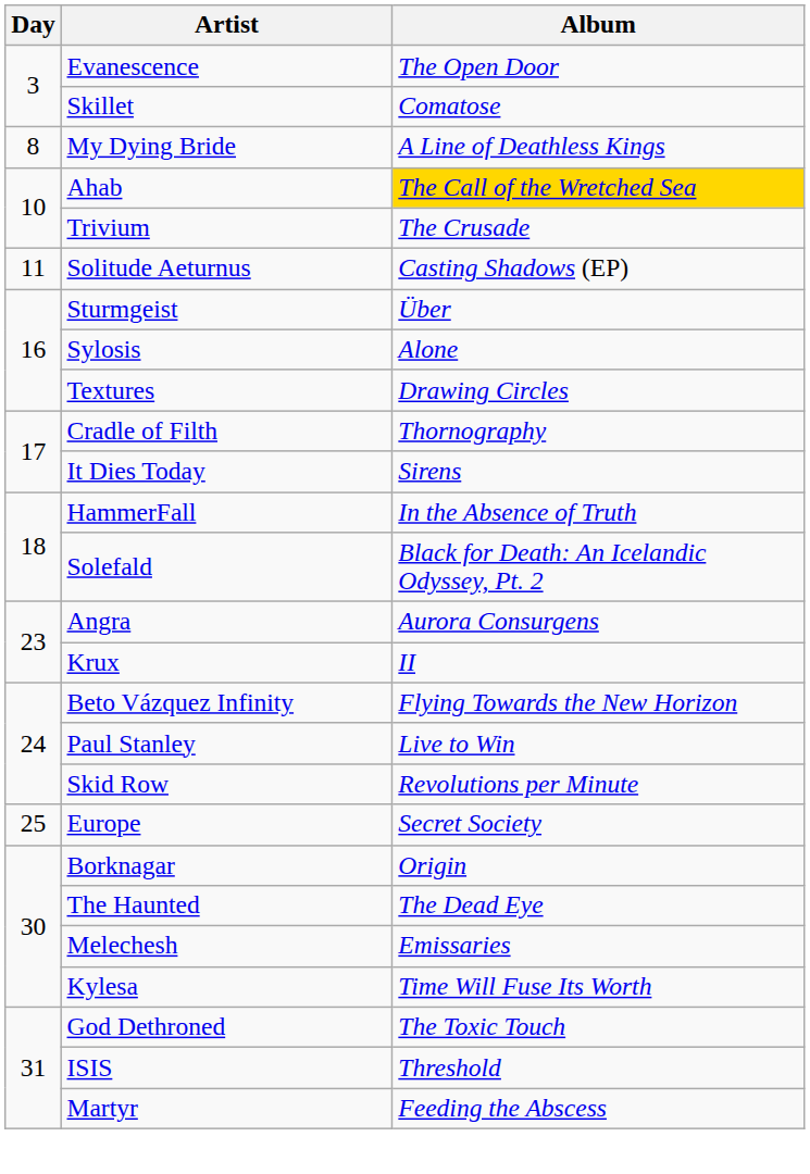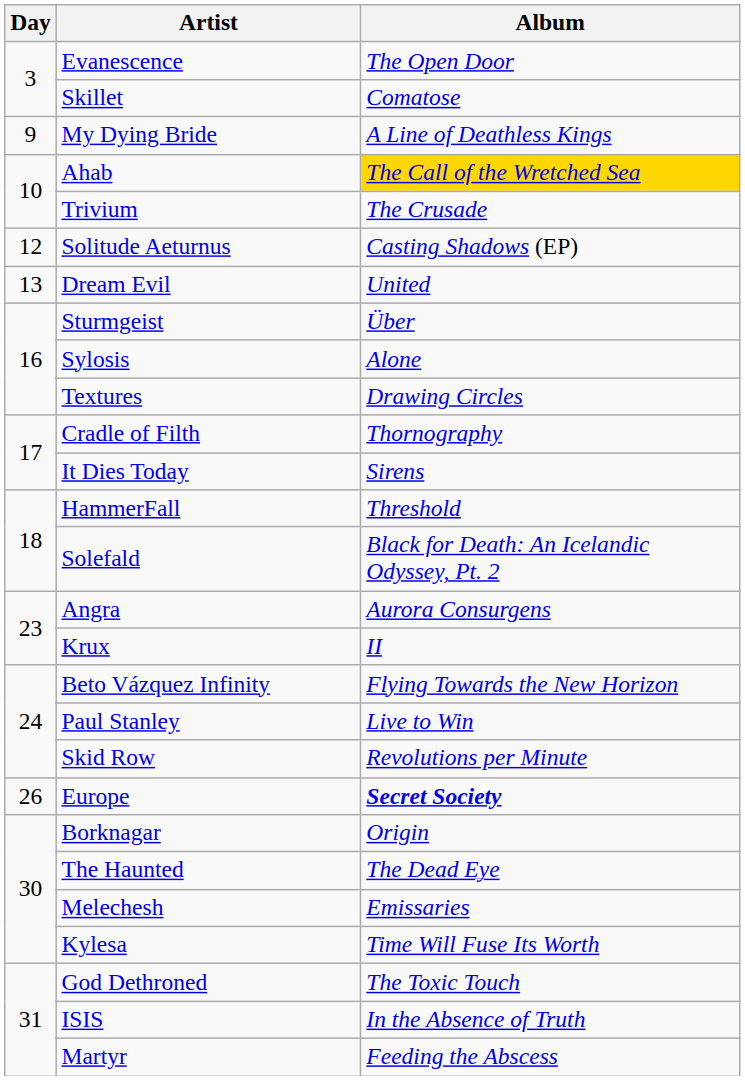 <table class="wikitable" border="1">
 <tr>
 <th>Day</th>
 <th width="200">Artist</th>
 <th width="250">Album</th>
 </tr>
 <tr>
 <td align="center" rowspan="2">3</td>
 <td><a href='#'>Evanescence</a></td>
 <td><em><a href='#'>The Open Door</a></em></td>
 </tr>
 <tr>
 <td><a href='#'>Skillet</a></td>
 <td><em><a href='#'>Comatose</a></em></td>
 </tr>
 <tr>
-<td align="center" rowspan="1">8</td>
+<td align="center" rowspan="1">9</td>
 <td><a href='#'>My Dying Bride</a></td>
 <td><em><a href='#'>A Line of Deathless Kings</a></em></td>
 </tr>
 <tr>
 <td align="center" rowspan="2">10</td>
 <td><a href='#'>Ahab</a></td>
 <td style="background: gold;"><em><a href='#'>The Call of the Wretched Sea</a></em></td>
 </tr>
 <tr>
 <td><a href='#'>Trivium</a></td>
 <td><em><a href='#'>The Crusade</a></em></td>
 </tr>
 <tr>
-<td align="center" rowspan="1">11</td>
+<td align="center" rowspan="1">12</td>
 <td><a href='#'>Solitude Aeturnus</a></td>
 <td><em><a href='#'>Casting Shadows</a></em> (EP)</td>
+</tr>
+<tr>
+<td align="center" rowspan="1">13</td>
+<td><a href='#'>Dream Evil</a></td>
+<td><em><a href='#'>United</a></em></td>
 </tr>
 <tr>
 <td align="center" rowspan="3">16</td>
 <td><a href='#'>Sturmgeist</a></td>
 <td><em><a href='#'>Über</a></em></td>
 </tr>
 <tr>
 <td><a href='#'>Sylosis</a></td>
 <td><em><a href='#'>Alone</a></em></td>
 </tr>
 <tr>
 <td><a href='#'>Textures</a></td>
 <td><em><a href='#'>Drawing Circles</a></em></td>
 </tr>
 <tr>
 <td align="center" rowspan="2">17</td>
 <td><a href='#'>Cradle of Filth</a></td>
 <td><em><a href='#'>Thornography</a></em></td>
 </tr>
 <tr>
 <td><a href='#'>It Dies Today</a></td>
 <td><em><a href='#'>Sirens</a></em></td>
 </tr>
 <tr>
 <td align="center" rowspan="2">18</td>
 <td><a href='#'>HammerFall</a></td>
-<td><em><a href='#'>In the Absence of Truth</a></em></td>
+<td><em><a href='#'>Threshold</a></em></td>
 </tr>
 <tr>
 <td><a href='#'>Solefald</a></td>
 <td><em><a href='#'>Black for Death: An Icelandic Odyssey, Pt. 2</a></em></td>
 </tr>
 <tr>
 <td align="center" rowspan="2">23</td>
 <td><a href='#'>Angra</a></td>
 <td><em><a href='#'>Aurora Consurgens</a></em></td>
 </tr>
 <tr>
 <td><a href='#'>Krux</a></td>
 <td><em><a href='#'>II</a></em></td>
 </tr>
 <tr>
 <td align="center" rowspan="3">24</td>
 <td><a href='#'>Beto Vázquez Infinity</a></td>
 <td><em><a href='#'>Flying Towards the New Horizon</a></em></td>
 </tr>
 <tr>
 <td><a href='#'>Paul Stanley</a></td>
 <td><em><a href='#'>Live to Win</a></em></td>
 </tr>
 <tr>
 <td><a href='#'>Skid Row</a></td>
 <td><em><a href='#'>Revolutions per Minute</a></em></td>
 </tr>
 <tr>
-<td align="center" rowspan="1">25</td>
+<td align="center" rowspan="1">26</td>
 <td><a href='#'>Europe</a></td>
-<td><em><a href='#'>Secret Society</a></em></td>
+<td><strong><em><a href='#'>Secret Society</a></em></strong></td>
 </tr>
 <tr>
 <td align="center" rowspan="4">30</td>
 <td><a href='#'>Borknagar</a></td>
 <td><em><a href='#'>Origin</a></em></td>
 </tr>
 <tr>
 <td><a href='#'>The Haunted</a></td>
 <td><em><a href='#'>The Dead Eye</a></em></td>
 </tr>
 <tr>
 <td><a href='#'>Melechesh</a></td>
 <td><em><a href='#'>Emissaries</a></em></td>
 </tr>
 <tr>
 <td><a href='#'>Kylesa</a></td>
 <td><em><a href='#'>Time Will Fuse Its Worth</a></em></td>
 </tr>
 <tr>
 <td align="center" rowspan="3">31</td>
 <td><a href='#'>God Dethroned</a></td>
 <td><em><a href='#'>The Toxic Touch</a></em></td>
 </tr>
 <tr>
 <td><a href='#'>ISIS</a></td>
-<td><em><a href='#'>Threshold</a></em></td>
+<td><em><a href='#'>In the Absence of Truth</a></em></td>
 </tr>
 <tr>
 <td><a href='#'>Martyr</a></td>
 <td><em><a href='#'>Feeding the Abscess</a></em></td>
 </tr>
 </table>
